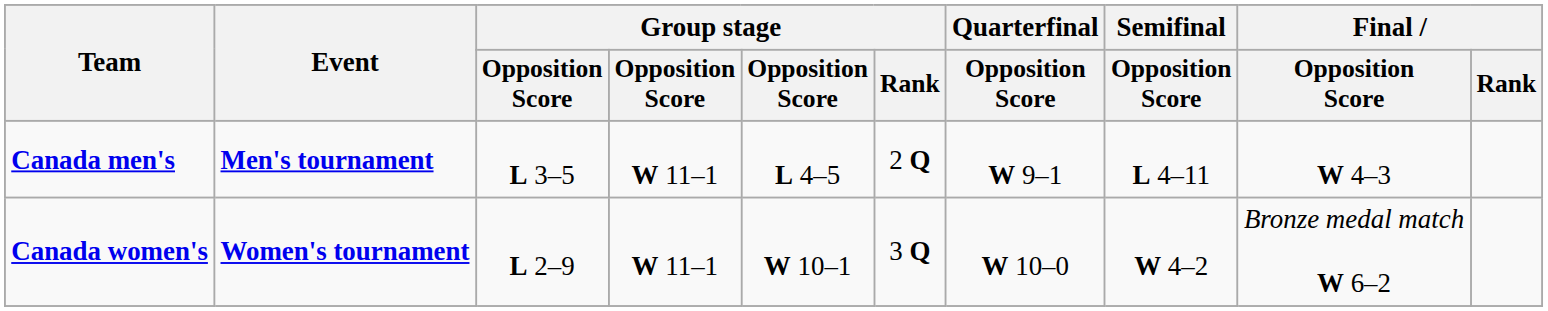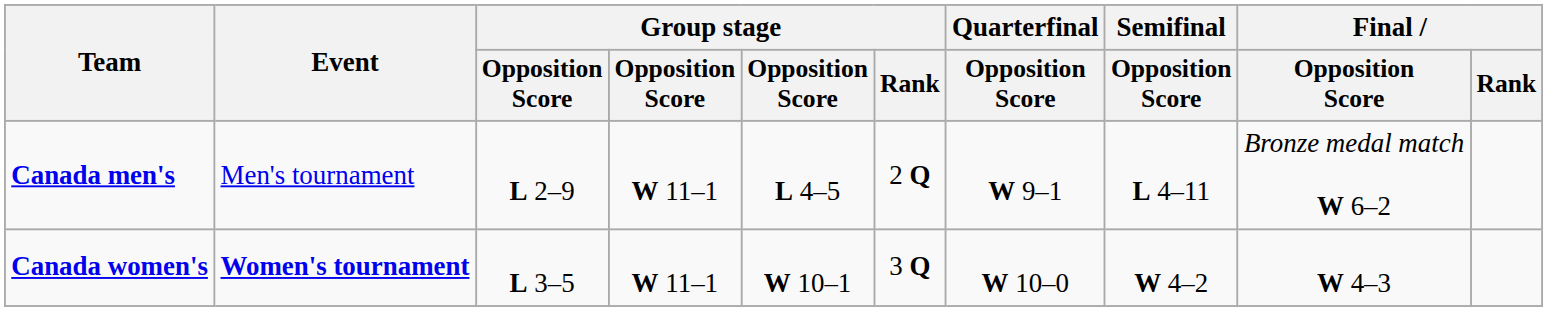 <table class="wikitable" style="font-size:90%;text-align:center">
 <tr>
 <th rowspan="2">Team</th>
 <th rowspan="2">Event</th>
 <th colspan="4">Group stage</th>
 <th>Quarterfinal</th>
 <th>Semifinal</th>
 <th colspan="2">Final / </th>
 </tr>
 <tr style="font-size:95%">
 <th>Opposition<br>Score</th>
 <th>Opposition<br>Score</th>
 <th>Opposition<br>Score</th>
 <th>Rank</th>
 <th>Opposition<br>Score</th>
 <th>Opposition<br>Score</th>
 <th>Opposition<br>Score</th>
 <th>Rank</th>
 </tr>
 <tr>
 <td align=left><strong><a href='#'>Canada men's</a></strong></td>
-<td align=left><strong><a href='#'>Men's tournament</a></strong></td>
-<td><br><strong>L</strong> 3–5</td>
+<td align=left><a href='#'>Men's tournament</a></td>
+<td><br><strong>L</strong> 2–9</td>
 <td><br><strong>W</strong> 11–1</td>
 <td><br><strong>L</strong> 4–5</td>
 <td>2 <strong>Q</strong></td>
 <td><br><strong>W</strong> 9–1</td>
 <td><br><strong>L</strong> 4–11</td>
-<td><br><strong>W</strong> 4–3</td>
+<td><em>Bronze medal match</em><br><br><strong>W</strong> 6–2</td>
 <td></td>
 </tr>
 <tr>
 <td align=left><strong><a href='#'>Canada women's</a></strong></td>
 <td align=left><strong><a href='#'>Women's tournament</a></strong></td>
-<td><br><strong>L</strong> 2–9</td>
+<td><br><strong>L</strong> 3–5</td>
 <td><br><strong>W</strong> 11–1</td>
 <td><br><strong>W</strong> 10–1</td>
 <td>3 <strong>Q</strong></td>
 <td><br><strong>W</strong> 10–0</td>
 <td><br><strong>W</strong> 4–2</td>
-<td><em>Bronze medal match</em><br><br><strong>W</strong> 6–2</td>
+<td><br><strong>W</strong> 4–3</td>
 <td></td>
 </tr>
 </table>
